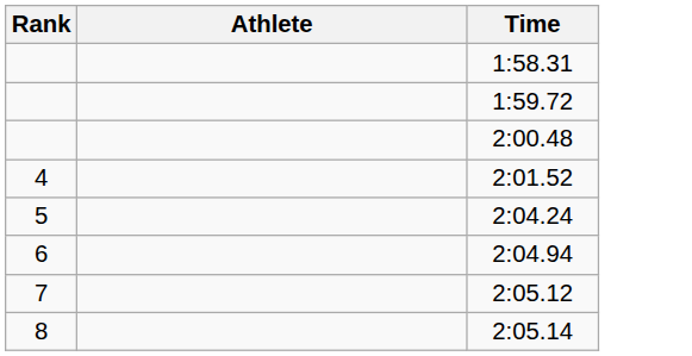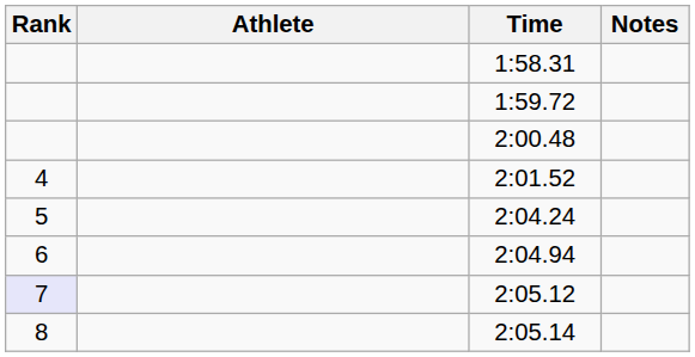 <table class="wikitable" style="text-align:center">
 <tr>
 <th width=40>Rank</th>
 <th width=250>Athlete</th>
 <th width=80>Time</th>
+<th width=50>Notes</th>
 </tr>
 <tr>
 <td></td>
 <td align=left></td>
 <td>1:58.31</td>
+<td></td>
 </tr>
 <tr>
 <td></td>
 <td align=left></td>
 <td>1:59.72</td>
+<td></td>
 </tr>
 <tr>
 <td></td>
 <td align=left></td>
 <td>2:00.48</td>
+<td></td>
 </tr>
 <tr>
 <td>4</td>
 <td align=left></td>
 <td>2:01.52</td>
+<td></td>
 </tr>
 <tr>
 <td>5</td>
 <td align=left></td>
 <td>2:04.24</td>
+<td></td>
 </tr>
 <tr>
 <td>6</td>
 <td align=left></td>
 <td>2:04.94</td>
+<td></td>
 </tr>
 <tr>
-<td>7</td>
+<td style="background: lavender;">7</td>
 <td align=left></td>
 <td>2:05.12</td>
+<td></td>
 </tr>
 <tr>
 <td>8</td>
 <td align=left></td>
 <td>2:05.14</td>
+<td></td>
 </tr>
 </table>
